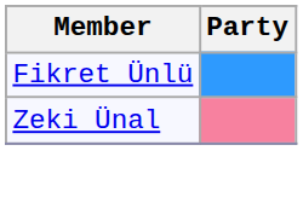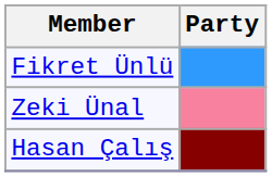 <table class=wikitable style="border:1px solid #8888aa; background-color:#f7f8ff; padding:0px; font-size:90%;">
 <tr>
 <th>Member</th>
 <th>Party</th>
 </tr>
 <tr>
 <td><a href='#'>Fikret Ünlü</a></td>
 <td style="background: #2E9AFE"></td>
 </tr>
 <tr>
 <td><a href='#'>Zeki Ünal</a></td>
 <td style="background: #F7819F"></td>
 </tr>
 <tr>
+<td><a href='#'>Hasan Çalış</a></td>
+<td style="background: #870000"></td>
+</tr>
+<tr>
 </tr>
 </table>
